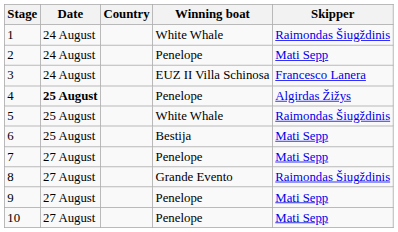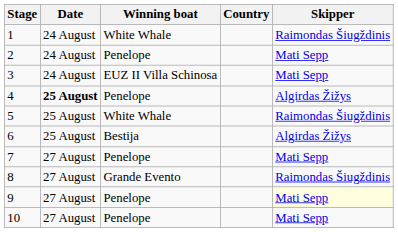 <table class="wikitable" style="font-size:100%">
 <tr>
 <th>Stage</th>
 <th>Date</th>
+<th>Winning boat</th>
 <th>Country</th>
-<th>Winning boat</th>
 <th>Skipper</th>
 </tr>
 <tr>
 <td>1</td>
 <td>24 August</td>
+<td>White Whale</td>
 <td></td>
-<td>White Whale</td>
 <td><a href='#'>Raimondas Šiugždinis</a></td>
 </tr>
 <tr>
 <td>2</td>
 <td>24 August</td>
+<td>Penelope</td>
 <td></td>
-<td>Penelope</td>
 <td><a href='#'>Mati Sepp</a></td>
 </tr>
 <tr>
 <td>3</td>
 <td>24 August</td>
+<td>EUZ II Villa Schinosa</td>
 <td></td>
-<td>EUZ II Villa Schinosa</td>
-<td><a href='#'>Francesco Lanera</a></td>
+<td><a href='#'>Mati Sepp</a></td>
 </tr>
 <tr>
 <td>4</td>
 <td><strong>25 August</strong></td>
+<td>Penelope</td>
 <td></td>
-<td>Penelope</td>
 <td><a href='#'>Algirdas Žižys</a></td>
 </tr>
 <tr>
 <td>5</td>
 <td>25 August</td>
+<td>White Whale</td>
 <td></td>
-<td>White Whale</td>
 <td><a href='#'>Raimondas Šiugždinis</a></td>
 </tr>
 <tr>
 <td>6</td>
 <td>25 August</td>
+<td>Bestija</td>
 <td></td>
-<td>Bestija</td>
-<td><a href='#'>Mati Sepp</a></td>
+<td><a href='#'>Algirdas Žižys</a></td>
 </tr>
 <tr>
 <td>7</td>
 <td>27 August</td>
+<td>Penelope</td>
 <td></td>
-<td>Penelope</td>
 <td><a href='#'>Mati Sepp</a></td>
 </tr>
 <tr>
 <td>8</td>
 <td>27 August</td>
+<td>Grande Evento</td>
 <td></td>
-<td>Grande Evento</td>
 <td><a href='#'>Raimondas Šiugždinis</a></td>
 </tr>
 <tr>
 <td>9</td>
 <td>27 August</td>
+<td>Penelope</td>
 <td></td>
-<td>Penelope</td>
-<td><a href='#'>Mati Sepp</a></td>
+<td style="background: lightyellow;"><a href='#'>Mati Sepp</a></td>
 </tr>
 <tr>
 <td>10</td>
 <td>27 August</td>
+<td>Penelope</td>
 <td></td>
-<td>Penelope</td>
 <td><a href='#'>Mati Sepp</a></td>
 </tr>
 </table>
